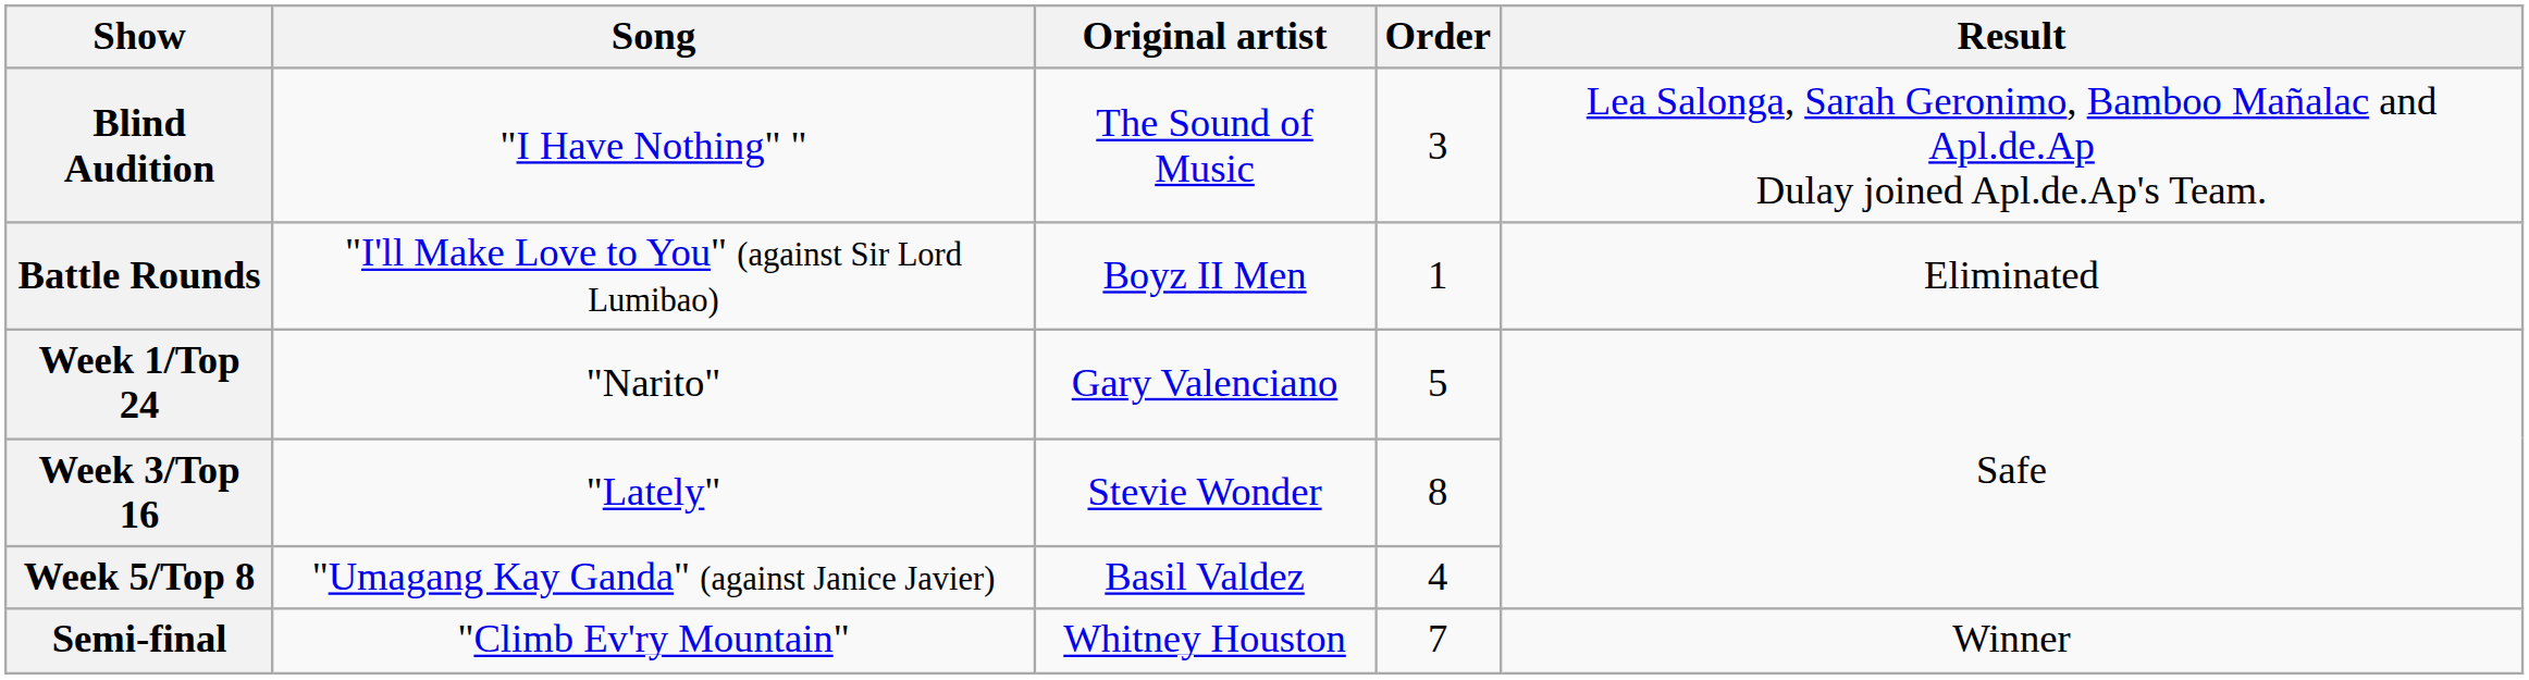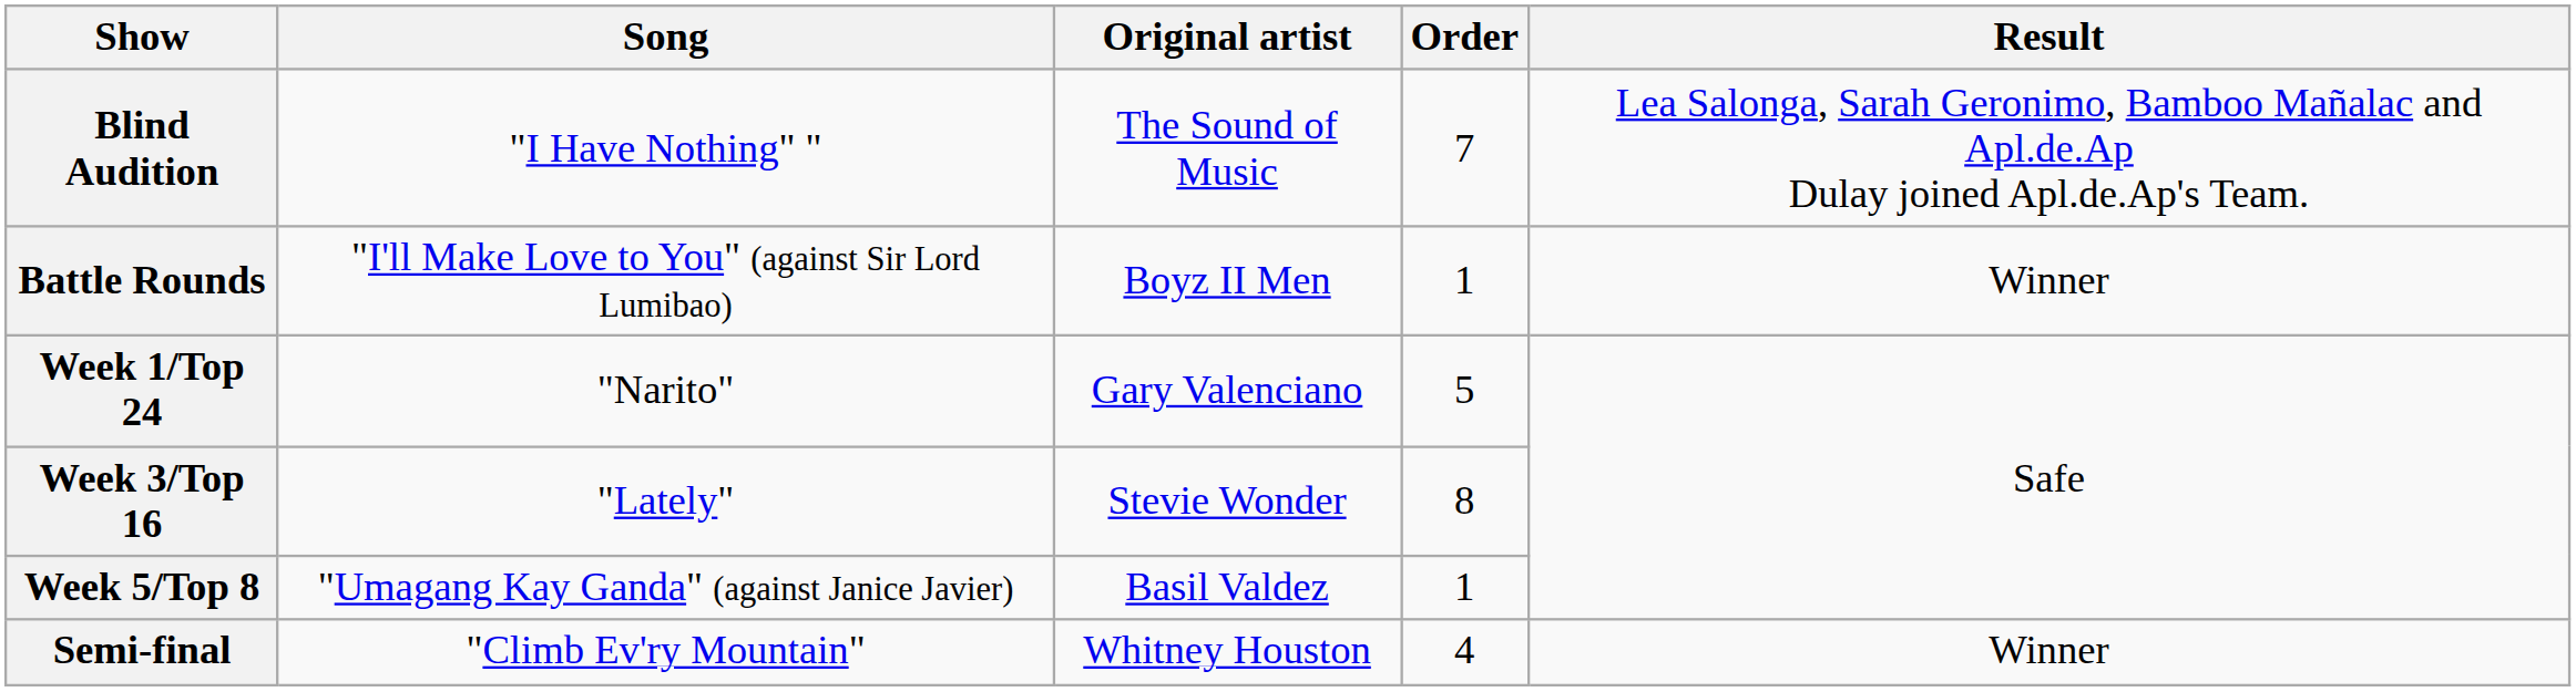 <table class="wikitable" style="text-align:center; width:80%;">
 <tr>
 <th scope="col">Show</th>
 <th scope="col">Song</th>
 <th scope="col">Original artist</th>
 <th scope="col">Order</th>
 <th scope="col">Result</th>
 </tr>
 <tr>
 <th scope="row">Blind Audition</th>
 <td>"<a href='#'>I Have Nothing</a>" "</td>
 <td><a href='#'>The Sound of Music</a></td>
-<td>3</td>
+<td>7</td>
 <td><a href='#'>Lea Salonga</a>, <a href='#'>Sarah Geronimo</a>, <a href='#'>Bamboo Mañalac</a> and <a href='#'>Apl.de.Ap</a><br>Dulay joined Apl.de.Ap's Team.</td>
 </tr>
 <tr>
 <th scope="row">Battle Rounds</th>
 <td>"<a href='#'>I'll Make Love to You</a>" <small>(against Sir Lord Lumibao)</small></td>
 <td><a href='#'>Boyz II Men</a></td>
 <td>1</td>
-<td>Eliminated</td>
+<td>Winner</td>
 </tr>
 <tr>
 <th scope="row">Week 1/Top 24</th>
 <td>"Narito"</td>
 <td><a href='#'>Gary Valenciano</a></td>
 <td>5</td>
 <td rowspan="3">Safe</td>
 </tr>
 <tr>
 <th scope="row">Week 3/Top 16</th>
 <td>"<a href='#'>Lately</a>"</td>
 <td><a href='#'>Stevie Wonder</a></td>
 <td>8</td>
 </tr>
 <tr>
 <th scope="row">Week 5/Top 8</th>
 <td>"<a href='#'>Umagang Kay Ganda</a>" <small>(against Janice Javier)</small></td>
 <td><a href='#'>Basil Valdez</a></td>
-<td>4</td>
+<td>1</td>
 </tr>
 <tr>
 <th scope="row">Semi-final</th>
 <td>"<a href='#'>Climb Ev'ry Mountain</a>"</td>
 <td><a href='#'>Whitney Houston</a></td>
-<td>7</td>
+<td>4</td>
 <td>Winner</td>
 </tr>
 </table>
